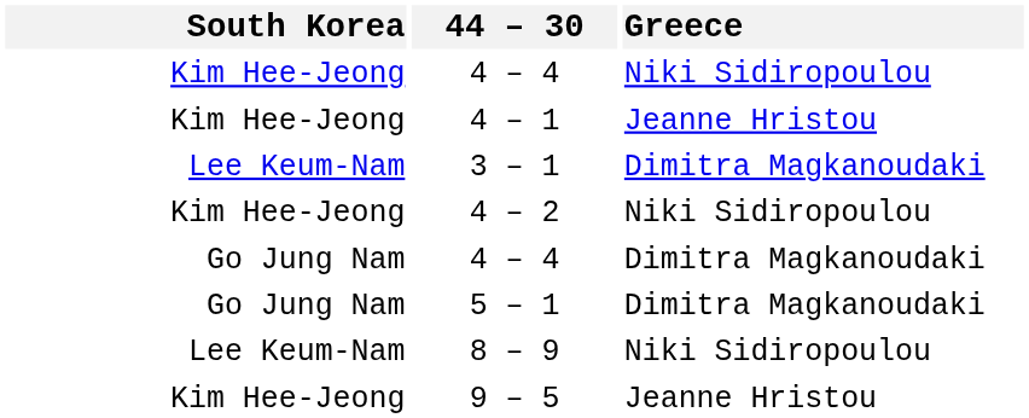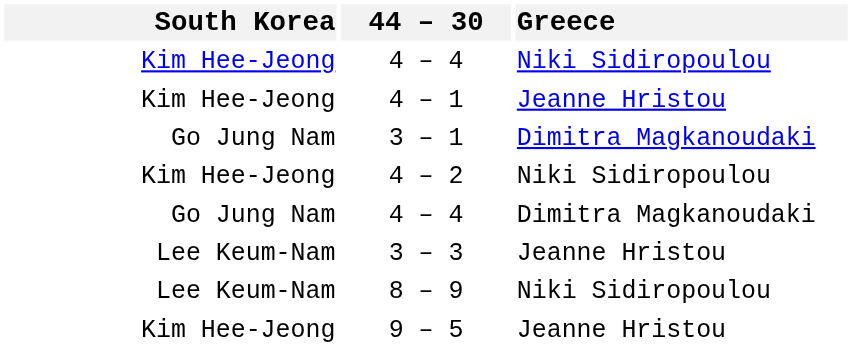 <table style="font-size:90%">
 <tr style="font-size:110%; background:#f2f2f2">
 <td style="width:12em" align=right><strong>South Korea</strong> </td>
 <td style="width:6em" align=center><strong>44 – 30</strong></td>
 <td style="width:12em"> <strong>Greece</strong></td>
 </tr>
 <tr>
 <td align=right><a href='#'>Kim Hee-Jeong</a></td>
 <td align=center>4 – 4</td>
 <td><a href='#'>Niki Sidiropoulou</a></td>
 </tr>
 <tr>
 <td align=right>Kim Hee-Jeong</td>
 <td align=center>4 – 1</td>
 <td><a href='#'>Jeanne Hristou</a></td>
 </tr>
 <tr>
-<td align=right><a href='#'>Lee Keum-Nam</a></td>
+<td align=right>Go Jung Nam</td>
 <td align=center>3 – 1</td>
 <td><a href='#'>Dimitra Magkanoudaki</a></td>
 </tr>
 <tr>
 <td align=right>Kim Hee-Jeong</td>
 <td align=center>4 – 2</td>
 <td>Niki Sidiropoulou</td>
 </tr>
 <tr>
 <td align=right>Go Jung Nam</td>
 <td align=center>4 – 4</td>
 <td>Dimitra Magkanoudaki</td>
 </tr>
 <tr>
-<td align=right>Go Jung Nam</td>
-<td align=center>5 – 1</td>
-<td>Dimitra Magkanoudaki</td>
+<td align=right>Lee Keum-Nam</td>
+<td align=center>3 – 3</td>
+<td>Jeanne Hristou</td>
 </tr>
 <tr>
 <td align=right>Lee Keum-Nam</td>
 <td align=center>8 – 9</td>
 <td>Niki Sidiropoulou</td>
 </tr>
 <tr>
 <td align=right>Kim Hee-Jeong</td>
 <td align=center>9 – 5</td>
 <td>Jeanne Hristou</td>
 </tr>
 </table>
